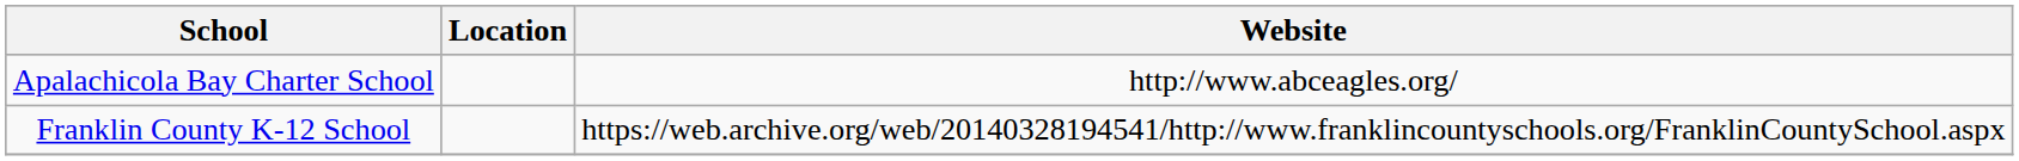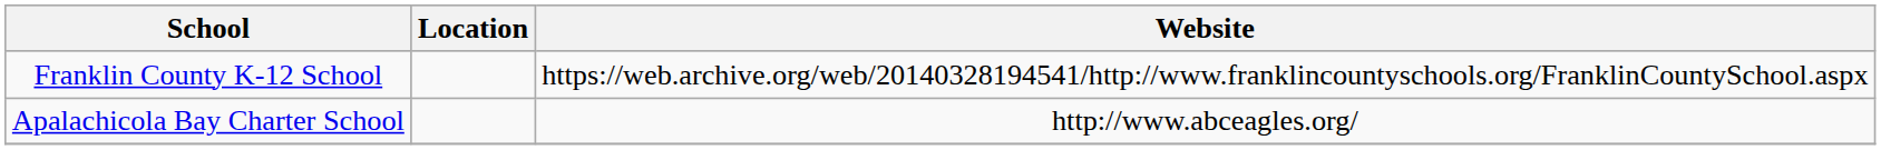 <table class="wikitable" style="text-align:center">
 <tr>
 <th>School</th>
 <th>Location</th>
 <th>Website</th>
 </tr>
 <tr>
+<td><a href='#'>Franklin County K-12 School</a></td>
+<td></td>
+<td>https://web.archive.org/web/20140328194541/http://www.franklincountyschools.org/FranklinCountySchool.aspx</td>
+</tr>
+<tr>
 <td><a href='#'>Apalachicola Bay Charter School</a></td>
 <td></td>
 <td>http://www.abceagles.org/</td>
 </tr>
 <tr>
-<td><a href='#'>Franklin County K-12 School</a></td>
-<td></td>
-<td>https://web.archive.org/web/20140328194541/http://www.franklincountyschools.org/FranklinCountySchool.aspx</td>
-</tr>
-<tr>
 </tr>
 </table>
